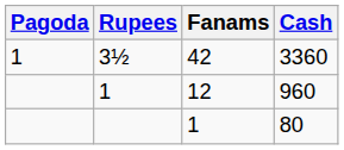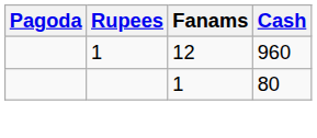 <table class="wikitable">
 <tr>
 <th><a href='#'>Pagoda</a></th>
 <th><a href='#'>Rupees</a></th>
 <th>Fanams</th>
 <th><a href='#'>Cash</a></th>
-</tr>
-<tr>
-<td>1</td>
-<td>3½</td>
-<td>42</td>
-<td>3360</td>
 </tr>
 <tr>
 <td></td>
 <td>1</td>
 <td>12</td>
 <td>960</td>
 </tr>
 <tr>
 <td></td>
 <td></td>
 <td>1</td>
 <td>80</td>
 </tr>
 </table>
